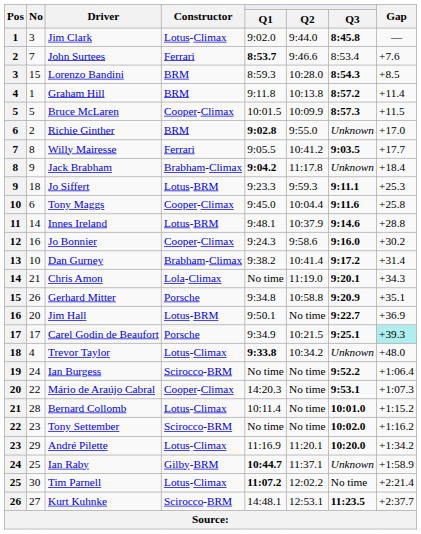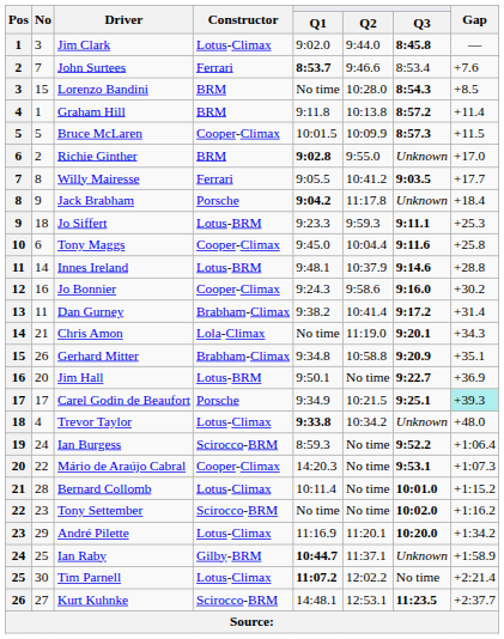 <table class="wikitable sortable" style="font-size: 95%;">
 <tr>
 <th rowspan="2">Pos</th>
 <th rowspan="2">No</th>
 <th rowspan="2">Driver</th>
 <th rowspan="2">Constructor</th>
 <th colspan="3" style="background:#eaecf0; text-align:center;"></th>
 <th rowspan="2">Gap</th>
 </tr>
 <tr>
 <th>Q1</th>
 <th>Q2</th>
 <th>Q3</th>
 </tr>
 <tr>
 <th>1</th>
 <td>3</td>
 <td> <a href='#'>Jim Clark</a></td>
 <td><a href='#'>Lotus</a>-<a href='#'>Climax</a></td>
 <td>9:02.0</td>
 <td>9:44.0</td>
 <td><strong>8:45.8</strong></td>
 <td align="center">—</td>
 </tr>
 <tr>
 <th>2</th>
 <td>7</td>
 <td> <a href='#'>John Surtees</a></td>
 <td><a href='#'>Ferrari</a></td>
 <td><strong>8:53.7</strong></td>
 <td>9:46.6</td>
 <td>8:53.4</td>
 <td>+7.6</td>
 </tr>
 <tr>
 <th>3</th>
 <td>15</td>
 <td> <a href='#'>Lorenzo Bandini</a></td>
 <td><a href='#'>BRM</a></td>
-<td>8:59.3</td>
+<td>No time</td>
 <td>10:28.0</td>
 <td><strong>8:54.3</strong></td>
 <td>+8.5</td>
 </tr>
 <tr>
 <th>4</th>
 <td>1</td>
 <td> <a href='#'>Graham Hill</a></td>
 <td><a href='#'>BRM</a></td>
 <td>9:11.8</td>
 <td>10:13.8</td>
 <td><strong>8:57.2</strong></td>
 <td>+11.4</td>
 </tr>
 <tr>
 <th>5</th>
 <td>5</td>
 <td> <a href='#'>Bruce McLaren</a></td>
 <td><a href='#'>Cooper</a>-<a href='#'>Climax</a></td>
 <td>10:01.5</td>
 <td>10:09.9</td>
 <td><strong>8:57.3</strong></td>
 <td>+11.5</td>
 </tr>
 <tr>
 <th>6</th>
 <td>2</td>
 <td> <a href='#'>Richie Ginther</a></td>
 <td><a href='#'>BRM</a></td>
 <td><strong>9:02.8</strong></td>
 <td>9:55.0</td>
 <td><em>Unknown</em></td>
 <td>+17.0</td>
 </tr>
 <tr>
 <th>7</th>
 <td>8</td>
 <td> <a href='#'>Willy Mairesse</a></td>
 <td><a href='#'>Ferrari</a></td>
 <td>9:05.5</td>
 <td>10:41.2</td>
 <td><strong>9:03.5</strong></td>
 <td>+17.7</td>
 </tr>
 <tr>
 <th>8</th>
 <td>9</td>
 <td> <a href='#'>Jack Brabham</a></td>
-<td><a href='#'>Brabham</a>-<a href='#'>Climax</a></td>
+<td><a href='#'>Porsche</a></td>
 <td><strong>9:04.2</strong></td>
 <td>11:17.8</td>
 <td><em>Unknown</em></td>
 <td>+18.4</td>
 </tr>
 <tr>
 <th>9</th>
 <td>18</td>
 <td> <a href='#'>Jo Siffert</a></td>
 <td><a href='#'>Lotus</a>-<a href='#'>BRM</a></td>
 <td>9:23.3</td>
 <td>9:59.3</td>
 <td><strong>9:11.1</strong></td>
 <td>+25.3</td>
 </tr>
 <tr>
 <th>10</th>
 <td>6</td>
 <td> <a href='#'>Tony Maggs</a></td>
 <td><a href='#'>Cooper</a>-<a href='#'>Climax</a></td>
 <td>9:45.0</td>
 <td>10:04.4</td>
 <td><strong>9:11.6</strong></td>
 <td>+25.8</td>
 </tr>
 <tr>
 <th>11</th>
 <td>14</td>
 <td> <a href='#'>Innes Ireland</a></td>
 <td><a href='#'>Lotus</a>-<a href='#'>BRM</a></td>
 <td>9:48.1</td>
 <td>10:37.9</td>
 <td><strong>9:14.6</strong></td>
 <td>+28.8</td>
 </tr>
 <tr>
 <th>12</th>
 <td>16</td>
 <td> <a href='#'>Jo Bonnier</a></td>
 <td><a href='#'>Cooper</a>-<a href='#'>Climax</a></td>
 <td>9:24.3</td>
 <td>9:58.6</td>
 <td><strong>9:16.0</strong></td>
 <td>+30.2</td>
 </tr>
 <tr>
 <th>13</th>
-<td>10</td>
+<td>11</td>
 <td> <a href='#'>Dan Gurney</a></td>
 <td><a href='#'>Brabham</a>-<a href='#'>Climax</a></td>
 <td>9:38.2</td>
 <td>10:41.4</td>
 <td><strong>9:17.2</strong></td>
 <td>+31.4</td>
 </tr>
 <tr>
 <th>14</th>
 <td>21</td>
 <td> <a href='#'>Chris Amon</a></td>
 <td><a href='#'>Lola</a>-<a href='#'>Climax</a></td>
 <td>No time</td>
 <td>11:19.0</td>
 <td><strong>9:20.1</strong></td>
 <td>+34.3</td>
 </tr>
 <tr>
 <th>15</th>
 <td>26</td>
 <td> <a href='#'>Gerhard Mitter</a></td>
-<td><a href='#'>Porsche</a></td>
+<td><a href='#'>Brabham</a>-<a href='#'>Climax</a></td>
 <td>9:34.8</td>
 <td>10:58.8</td>
 <td><strong>9:20.9</strong></td>
 <td>+35.1</td>
 </tr>
 <tr>
 <th>16</th>
 <td>20</td>
 <td> <a href='#'>Jim Hall</a></td>
 <td><a href='#'>Lotus</a>-<a href='#'>BRM</a></td>
 <td>9:50.1</td>
 <td>No time</td>
 <td><strong>9:22.7</strong></td>
 <td>+36.9</td>
 </tr>
 <tr>
 <th>17</th>
 <td>17</td>
 <td> <a href='#'>Carel Godin de Beaufort</a></td>
 <td><a href='#'>Porsche</a></td>
 <td>9:34.9</td>
 <td>10:21.5</td>
 <td><strong>9:25.1</strong></td>
 <td style="background: paleturquoise;">+39.3</td>
 </tr>
 <tr>
 <th>18</th>
 <td>4</td>
 <td> <a href='#'>Trevor Taylor</a></td>
 <td><a href='#'>Lotus</a>-<a href='#'>Climax</a></td>
 <td><strong>9:33.8</strong></td>
 <td>10:34.2</td>
 <td><em>Unknown</em></td>
 <td>+48.0</td>
 </tr>
 <tr>
 <th>19</th>
 <td>24</td>
 <td> <a href='#'>Ian Burgess</a></td>
 <td><a href='#'>Scirocco</a>-<a href='#'>BRM</a></td>
-<td>No time</td>
+<td>8:59.3</td>
 <td>No time</td>
 <td><strong>9:52.2</strong></td>
 <td>+1:06.4</td>
 </tr>
 <tr>
 <th>20</th>
 <td>22</td>
 <td> <a href='#'>Mário de Araújo Cabral</a></td>
 <td><a href='#'>Cooper</a>-<a href='#'>Climax</a></td>
 <td>14:20.3</td>
 <td>No time</td>
 <td><strong>9:53.1</strong></td>
 <td>+1:07.3</td>
 </tr>
 <tr>
 <th>21</th>
 <td>28</td>
 <td> <a href='#'>Bernard Collomb</a></td>
 <td><a href='#'>Lotus</a>-<a href='#'>Climax</a></td>
 <td>10:11.4</td>
 <td>No time</td>
 <td><strong>10:01.0</strong></td>
 <td>+1:15.2</td>
 </tr>
 <tr>
 <th>22</th>
 <td>23</td>
 <td> <a href='#'>Tony Settember</a></td>
 <td><a href='#'>Scirocco</a>-<a href='#'>BRM</a></td>
 <td>No time</td>
 <td>No time</td>
 <td><strong>10:02.0</strong></td>
 <td>+1:16.2</td>
 </tr>
 <tr>
 <th>23</th>
 <td>29</td>
 <td> <a href='#'>André Pilette</a></td>
 <td><a href='#'>Lotus</a>-<a href='#'>Climax</a></td>
 <td>11:16.9</td>
 <td>11:20.1</td>
 <td><strong>10:20.0</strong></td>
 <td>+1:34.2</td>
 </tr>
 <tr>
 <th>24</th>
 <td>25</td>
 <td> <a href='#'>Ian Raby</a></td>
 <td><a href='#'>Gilby</a>-<a href='#'>BRM</a></td>
 <td><strong>10:44.7</strong></td>
 <td>11:37.1</td>
 <td><em>Unknown</em></td>
 <td>+1:58.9</td>
 </tr>
 <tr>
 <th>25</th>
 <td>30</td>
 <td> <a href='#'>Tim Parnell</a></td>
 <td><a href='#'>Lotus</a>-<a href='#'>Climax</a></td>
 <td><strong>11:07.2</strong></td>
 <td>12:02.2</td>
 <td>No time</td>
 <td>+2:21.4</td>
 </tr>
 <tr>
 <th>26</th>
 <td>27</td>
 <td> <a href='#'>Kurt Kuhnke</a></td>
 <td><a href='#'>Scirocco</a>-<a href='#'>BRM</a></td>
 <td>14:48.1</td>
 <td>12:53.1</td>
 <td><strong>11:23.5</strong></td>
 <td>+2:37.7</td>
 </tr>
 <tr>
 <th colspan="8">Source:</th>
 </tr>
 </table>
